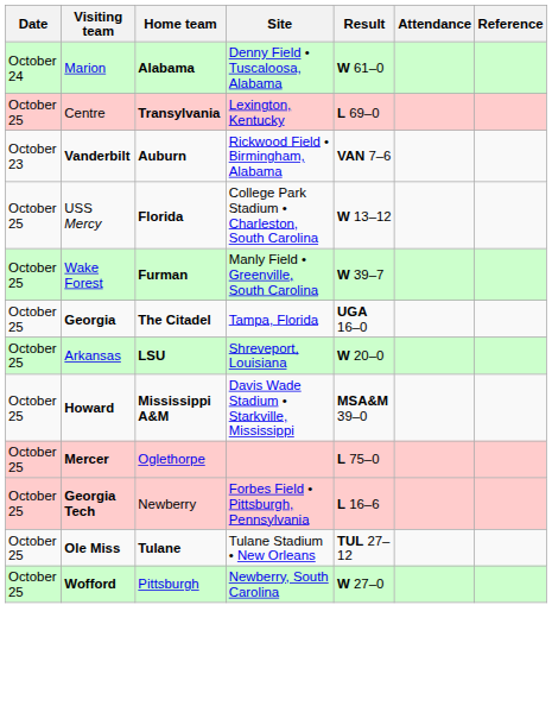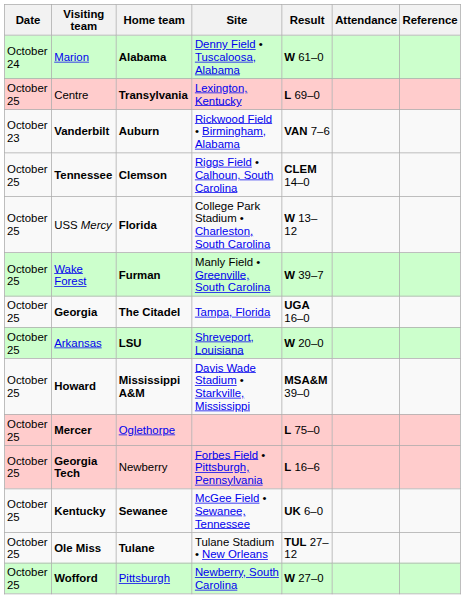 <table class="wikitable" style="font-size:95%;">
 <tr>
 <th>Date</th>
 <th>Visiting team</th>
 <th>Home team</th>
 <th>Site</th>
 <th>Result</th>
 <th>Attendance</th>
 <th class="unsortable">Reference</th>
 </tr>
 <tr bgcolor=ccffcc>
 <td>October 24</td>
 <td><a href='#'>Marion</a></td>
 <td><strong>Alabama</strong></td>
 <td><a href='#'>Denny Field</a> • <a href='#'>Tuscaloosa, Alabama</a></td>
 <td><strong>W</strong> 61–0</td>
 <td></td>
 <td></td>
 </tr>
 <tr bgcolor=ffcccc>
 <td>October 25</td>
 <td>Centre</td>
 <td><strong>Transylvania</strong></td>
 <td><a href='#'>Lexington, Kentucky</a></td>
 <td><strong>L</strong> 69–0</td>
 <td></td>
 <td></td>
 </tr>
 <tr bgcolor=>
 <td>October 23</td>
 <td><strong>Vanderbilt</strong></td>
 <td><strong>Auburn</strong></td>
 <td><a href='#'>Rickwood Field</a> • <a href='#'>Birmingham, Alabama</a></td>
 <td><strong>VAN</strong> 7–6</td>
+<td></td>
+<td></td>
+</tr>
+<tr bgcolor=>
+<td>October 25</td>
+<td><strong>Tennessee</strong></td>
+<td><strong>Clemson</strong></td>
+<td><a href='#'>Riggs Field</a> • <a href='#'>Calhoun, South Carolina</a></td>
+<td><strong>CLEM</strong> 14–0</td>
 <td></td>
 <td></td>
 </tr>
 <tr bgcolor=>
 <td>October 25</td>
 <td>USS <em>Mercy</em></td>
 <td><strong>Florida</strong></td>
 <td>College Park Stadium • <a href='#'>Charleston, South Carolina</a></td>
 <td><strong>W</strong> 13–12</td>
 <td></td>
 <td></td>
 </tr>
 <tr bgcolor=ccffcc>
 <td>October 25</td>
 <td><a href='#'>Wake Forest</a></td>
 <td><strong>Furman</strong></td>
 <td>Manly Field • <a href='#'>Greenville, South Carolina</a></td>
 <td><strong>W</strong> 39–7</td>
 <td></td>
 <td></td>
 </tr>
 <tr bgcolor=>
 <td>October 25</td>
 <td><strong>Georgia</strong></td>
 <td><strong>The Citadel</strong></td>
 <td><a href='#'>Tampa, Florida</a></td>
 <td><strong>UGA</strong> 16–0</td>
 <td></td>
 <td></td>
 </tr>
 <tr bgcolor=ccffcc>
 <td>October 25</td>
 <td><a href='#'>Arkansas</a></td>
 <td><strong>LSU</strong></td>
 <td><a href='#'>Shreveport, Louisiana</a></td>
 <td><strong>W</strong> 20–0</td>
 <td></td>
 <td></td>
 </tr>
 <tr bgcolor=>
 <td>October 25</td>
 <td><strong>Howard</strong></td>
 <td><strong>Mississippi A&M</strong></td>
 <td><a href='#'>Davis Wade Stadium</a> • <a href='#'>Starkville, Mississippi</a></td>
 <td><strong>MSA&M</strong> 39–0</td>
 <td></td>
 <td></td>
 </tr>
 <tr bgcolor=ffcccc>
 <td>October 25</td>
 <td><strong>Mercer</strong></td>
 <td><a href='#'>Oglethorpe</a></td>
 <td></td>
 <td><strong>L</strong> 75–0</td>
 <td></td>
 <td></td>
 </tr>
 <tr bgcolor=ffcccc>
 <td>October 25</td>
 <td><strong>Georgia Tech</strong></td>
 <td>Newberry</td>
 <td><a href='#'>Forbes Field</a> • <a href='#'>Pittsburgh, Pennsylvania</a></td>
 <td><strong>L</strong> 16–6</td>
 <td></td>
 <td></td>
 </tr>
 <tr bgcolor=>
 <td>October 25</td>
+<td><strong>Kentucky</strong></td>
+<td><strong>Sewanee</strong></td>
+<td><a href='#'>McGee Field</a> • <a href='#'>Sewanee, Tennessee</a></td>
+<td><strong>UK</strong> 6–0</td>
+<td></td>
+<td></td>
+</tr>
+<tr bgcolor=>
+<td>October 25</td>
 <td><strong>Ole Miss</strong></td>
 <td><strong>Tulane</strong></td>
 <td>Tulane Stadium • <a href='#'>New Orleans</a></td>
 <td><strong>TUL</strong> 27–12</td>
 <td></td>
 <td></td>
 </tr>
 <tr bgcolor=ccffcc>
 <td>October 25</td>
 <td><strong>Wofford</strong></td>
 <td><a href='#'>Pittsburgh</a></td>
 <td><a href='#'>Newberry, South Carolina</a></td>
 <td><strong>W</strong> 27–0</td>
 <td></td>
 <td></td>
 </tr>
 </table>
